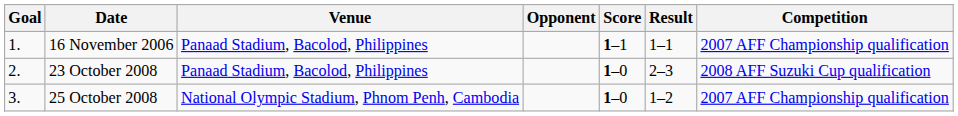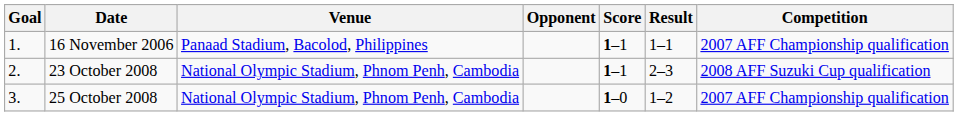 <table class="wikitable" style="font-size:90%;">
 <tr>
 <th>Goal</th>
 <th>Date</th>
 <th>Venue</th>
 <th>Opponent</th>
 <th>Score</th>
 <th>Result</th>
 <th>Competition</th>
 </tr>
 <tr>
 <td>1.</td>
 <td>16 November 2006</td>
 <td><a href='#'>Panaad Stadium</a>, <a href='#'>Bacolod</a>, <a href='#'>Philippines</a></td>
 <td></td>
 <td><strong>1</strong>–1</td>
 <td>1–1</td>
 <td><a href='#'>2007 AFF Championship qualification</a></td>
 </tr>
 <tr>
 <td>2.</td>
 <td>23 October 2008</td>
-<td><a href='#'>Panaad Stadium</a>, <a href='#'>Bacolod</a>, <a href='#'>Philippines</a></td>
+<td><a href='#'>National Olympic Stadium</a>, <a href='#'>Phnom Penh</a>, <a href='#'>Cambodia</a></td>
 <td></td>
-<td><strong>1</strong>–0</td>
+<td><strong>1</strong>–1</td>
 <td>2–3</td>
 <td><a href='#'>2008 AFF Suzuki Cup qualification</a></td>
 </tr>
 <tr>
 <td>3.</td>
 <td>25 October 2008</td>
 <td><a href='#'>National Olympic Stadium</a>, <a href='#'>Phnom Penh</a>, <a href='#'>Cambodia</a></td>
 <td></td>
 <td><strong>1</strong>–0</td>
 <td>1–2</td>
 <td><a href='#'>2007 AFF Championship qualification</a></td>
 </tr>
 </table>
